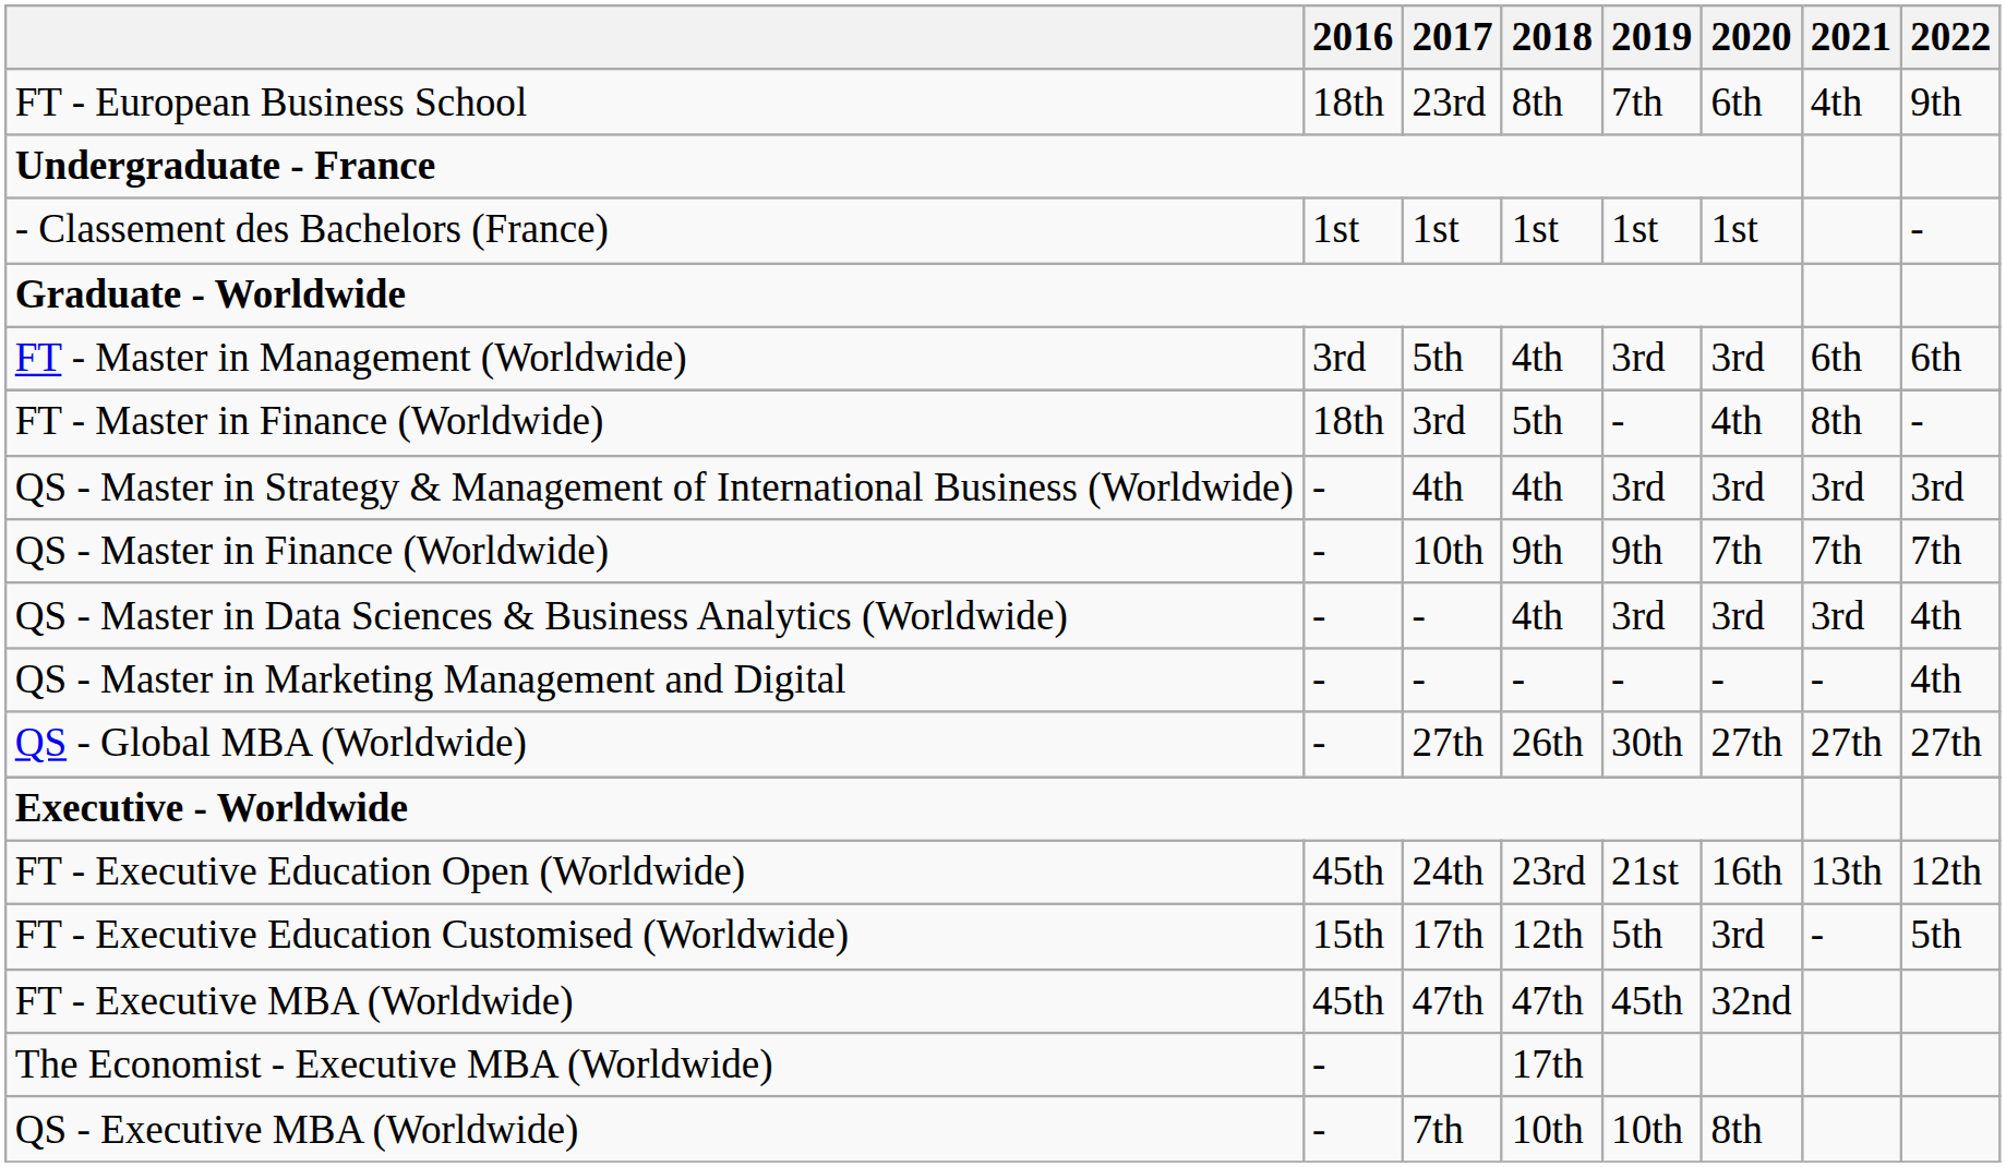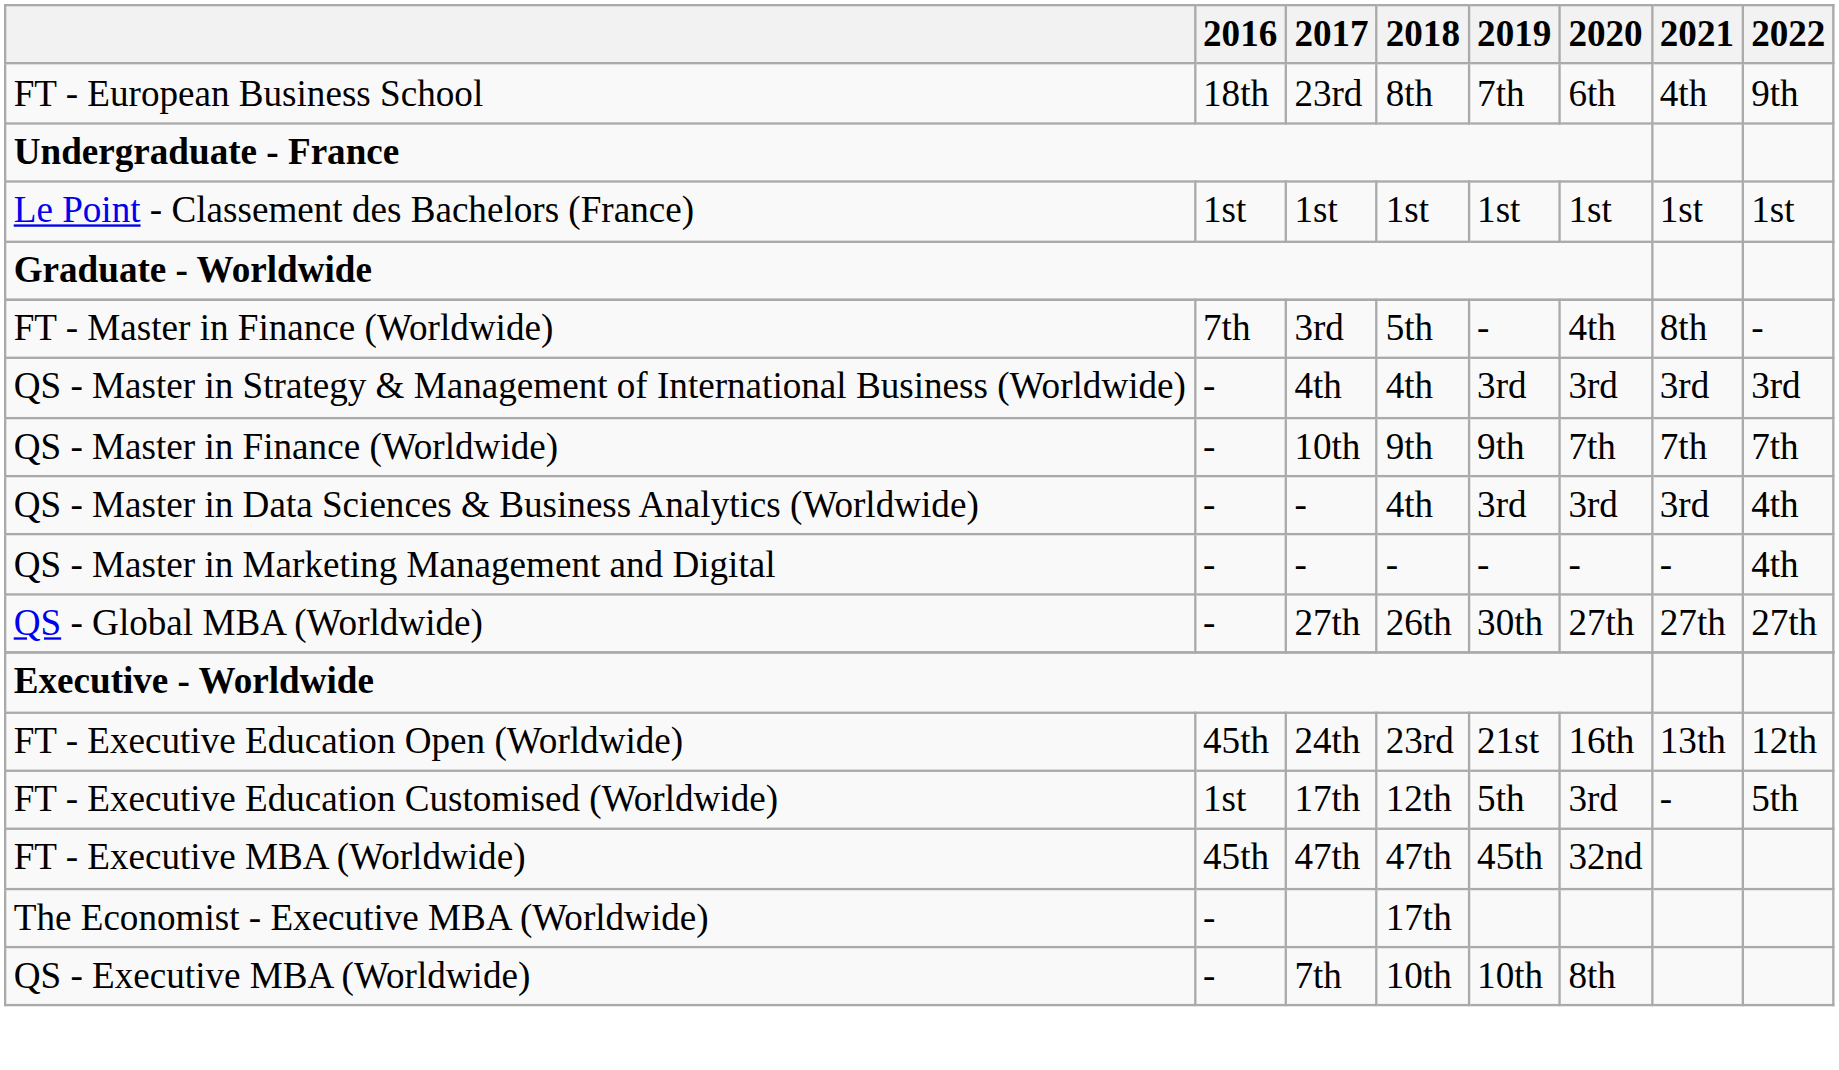 <table class="wikitable">
 <tr>
 <th></th>
 <th>2016</th>
 <th>2017</th>
 <th>2018</th>
 <th>2019</th>
 <th>2020</th>
 <th>2021</th>
 <th>2022</th>
 </tr>
 <tr>
 <td>FT - European Business School</td>
 <td>18th</td>
 <td>23rd</td>
 <td>8th</td>
 <td>7th</td>
 <td>6th</td>
 <td>4th</td>
 <td>9th</td>
 </tr>
 <tr>
 <td colspan="6"><strong>Undergraduate - France</strong></td>
 <td></td>
 <td></td>
 </tr>
 <tr>
-<td> - Classement des Bachelors (France)</td>
+<td><a href='#'>Le Point</a> - Classement des Bachelors (France)</td>
 <td>1st</td>
 <td>1st</td>
 <td>1st</td>
 <td>1st</td>
 <td>1st</td>
-<td></td>
-<td>-</td>
+<td>1st</td>
+<td>1st</td>
 </tr>
 <tr>
 <td colspan="6"><strong>Graduate - Worldwide</strong></td>
 <td></td>
 <td></td>
 </tr>
 <tr>
-<td><a href='#'>FT</a> - Master in Management (Worldwide)</td>
-<td>3rd</td>
-<td>5th</td>
-<td>4th</td>
-<td>3rd</td>
-<td>3rd</td>
-<td>6th</td>
-<td>6th</td>
-</tr>
-<tr>
 </tr>
 <tr>
 <td>FT - Master in Finance (Worldwide)</td>
-<td>18th</td>
+<td>7th</td>
 <td>3rd</td>
 <td>5th</td>
 <td>-</td>
 <td>4th</td>
 <td>8th</td>
 <td>-</td>
 </tr>
 <tr>
 <td>QS - Master in Strategy & Management of International Business (Worldwide)</td>
 <td>-</td>
 <td>4th</td>
 <td>4th</td>
 <td>3rd</td>
 <td>3rd</td>
 <td>3rd</td>
 <td>3rd</td>
 </tr>
 <tr>
 <td>QS - Master in Finance (Worldwide)</td>
 <td>-</td>
 <td>10th</td>
 <td>9th</td>
 <td>9th</td>
 <td>7th</td>
 <td>7th</td>
 <td>7th</td>
 </tr>
 <tr>
 <td>QS - Master in Data Sciences & Business Analytics (Worldwide)</td>
 <td>-</td>
 <td>-</td>
 <td>4th</td>
 <td>3rd</td>
 <td>3rd</td>
 <td>3rd</td>
 <td>4th</td>
 </tr>
 <tr>
 <td>QS - Master in Marketing Management and Digital</td>
 <td>-</td>
 <td>-</td>
 <td>-</td>
 <td>-</td>
 <td>-</td>
 <td>-</td>
 <td>4th</td>
 </tr>
 <tr>
 <td><a href='#'>QS</a> - Global MBA (Worldwide)</td>
 <td>-</td>
 <td>27th</td>
 <td>26th</td>
 <td>30th</td>
 <td>27th</td>
 <td>27th</td>
 <td>27th</td>
 </tr>
 <tr>
 </tr>
 <tr>
 <td colspan="6"><strong>Executive - Worldwide</strong></td>
 <td></td>
 <td></td>
 </tr>
 <tr>
 <td>FT - Executive Education Open (Worldwide)</td>
 <td>45th</td>
 <td>24th</td>
 <td>23rd</td>
 <td>21st</td>
 <td>16th</td>
 <td>13th</td>
 <td>12th</td>
 </tr>
 <tr>
 <td>FT - Executive Education Customised (Worldwide)</td>
-<td>15th</td>
+<td>1st</td>
 <td>17th</td>
 <td>12th</td>
 <td>5th</td>
 <td>3rd</td>
 <td>-</td>
 <td>5th</td>
 </tr>
 <tr>
 <td>FT - Executive MBA (Worldwide)</td>
 <td>45th</td>
 <td>47th</td>
 <td>47th</td>
 <td>45th</td>
 <td>32nd</td>
 <td></td>
 <td></td>
 </tr>
 <tr>
 <td>The Economist - Executive MBA (Worldwide)</td>
 <td>-</td>
 <td></td>
 <td>17th</td>
 <td></td>
 <td></td>
 <td></td>
 <td></td>
 </tr>
 <tr>
 <td>QS - Executive MBA (Worldwide)</td>
 <td>-</td>
 <td>7th</td>
 <td>10th</td>
 <td>10th</td>
 <td>8th</td>
 <td></td>
 <td></td>
 </tr>
 </table>
